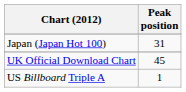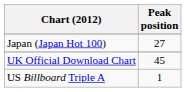 <table class="wikitable sortable">
 <tr>
 <th>Chart (2012)</th>
 <th>Peak<br>position</th>
 </tr>
 <tr>
 </tr>
 <tr>
 </tr>
 <tr>
 </tr>
 <tr>
 </tr>
 <tr>
 </tr>
 <tr>
 <td>Japan (<a href='#'>Japan Hot 100</a>)</td>
-<td style="text-align:center;">31</td>
+<td style="text-align:center;">27</td>
 </tr>
 <tr>
 </tr>
 <tr>
 </tr>
 <tr>
 <td><a href='#'>UK Official Download Chart</a></td>
 <td align="center">45</td>
 </tr>
 <tr>
 <td>US <em>Billboard</em> <a href='#'>Triple A</a></td>
 <td style="text-align:center;">1</td>
 </tr>
 </table>
